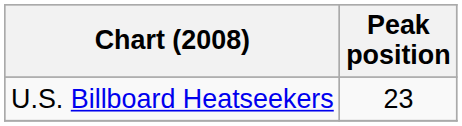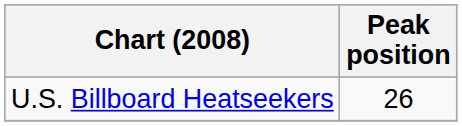 <table class="wikitable">
 <tr>
 <th align="left">Chart (2008)</th>
 <th align="center">Peak<br>position</th>
 </tr>
 <tr>
 <td align="left">U.S. <a href='#'>Billboard Heatseekers</a></td>
-<td align="center">23</td>
+<td align="center">26</td>
 </tr>
 <tr>
 </tr>
 </table>
